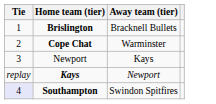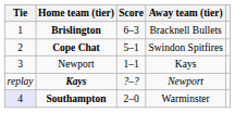 <table class="wikitable" style="text-align:center; font-size:85%">
 <tr>
 <th>Tie</th>
 <th>Home team (tier)</th>
+<th>Score</th>
 <th>Away team (tier)</th>
 <th></th>
 </tr>
 <tr>
 <td align="center">1</td>
 <td><strong>Brislington</strong></td>
+<td align="center">6–3</td>
 <td>Bracknell Bullets</td>
 <td></td>
 </tr>
 <tr>
 <td align="center">2</td>
 <td><strong>Cope Chat</strong></td>
-<td>Warminster</td>
+<td align="center">5–1</td>
+<td>Swindon Spitfires</td>
 <td></td>
 </tr>
 <tr>
 <td align="center">3</td>
 <td>Newport</td>
+<td align="center">1–1 </td>
 <td>Kays</td>
 <td></td>
 </tr>
 <tr>
 <td align="center"><em>replay</em></td>
 <td><strong><em>Kays</em></strong></td>
+<td align="center"><em>?–?</em></td>
 <td><em>Newport</em></td>
 <td></td>
 </tr>
 <tr>
 <td align="center" style="background: lavender;">4</td>
 <td><strong>Southampton</strong></td>
-<td>Swindon Spitfires</td>
+<td align="center">2–0</td>
+<td>Warminster</td>
 <td></td>
 </tr>
 </table>
